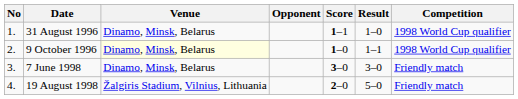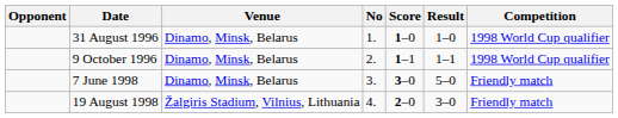 <table class="wikitable" style="font-size:100%;">
 <tr>
-<th>No</th>
+<th>Opponent</th>
 <th>Date</th>
 <th>Venue</th>
-<th>Opponent</th>
+<th>No</th>
 <th>Score</th>
 <th>Result</th>
 <th>Competition</th>
 </tr>
 <tr>
-<td>1.</td>
+<td></td>
 <td>31 August 1996</td>
 <td><a href='#'>Dinamo</a>, <a href='#'>Minsk</a>, Belarus</td>
-<td></td>
-<td align=center><strong>1</strong>–1</td>
+<td>1.</td>
+<td align=center><strong>1</strong>–0</td>
 <td align=center>1–0</td>
 <td><a href='#'> 1998 World Cup qualifier</a></td>
 </tr>
 <tr>
+<td></td>
+<td>9 October 1996</td>
+<td><a href='#'>Dinamo</a>, <a href='#'>Minsk</a>, Belarus</td>
 <td>2.</td>
-<td>9 October 1996</td>
-<td style="background: lightyellow;"><a href='#'>Dinamo</a>, <a href='#'>Minsk</a>, Belarus</td>
-<td></td>
-<td align=center><strong>1</strong>–0</td>
+<td align=center><strong>1</strong>–1</td>
 <td align=center>1–1</td>
 <td><a href='#'> 1998 World Cup qualifier</a></td>
 </tr>
 <tr>
-<td>3.</td>
+<td></td>
 <td>7 June 1998</td>
 <td><a href='#'>Dinamo</a>, <a href='#'>Minsk</a>, Belarus</td>
+<td>3.</td>
+<td align=center><strong>3</strong>–0</td>
+<td align=center>5–0</td>
+<td><a href='#'> Friendly match</a></td>
+</tr>
+<tr>
 <td></td>
-<td align=center><strong>3</strong>–0</td>
+<td>19 August 1998</td>
+<td><a href='#'>Žalgiris Stadium</a>, <a href='#'>Vilnius</a>, Lithuania</td>
+<td>4.</td>
+<td align=center><strong>2</strong>–0</td>
 <td align=center>3–0</td>
 <td><a href='#'> Friendly match</a></td>
 </tr>
-<tr>
-<td>4.</td>
-<td>19 August 1998</td>
-<td><a href='#'>Žalgiris Stadium</a>, <a href='#'>Vilnius</a>, Lithuania</td>
-<td></td>
-<td align=center><strong>2</strong>–0</td>
-<td align=center>5–0</td>
-<td><a href='#'> Friendly match</a></td>
-</tr>
 </table>
